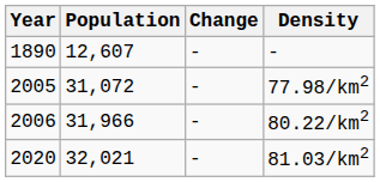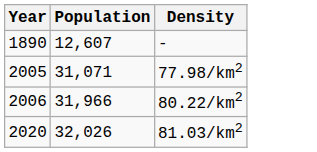 <table class="wikitable">
 <tr>
 <th>Year</th>
 <th>Population</th>
-<th>Change</th>
 <th>Density</th>
 </tr>
 <tr>
 <td>1890</td>
 <td>12,607</td>
 <td>-</td>
-<td>-</td>
 </tr>
 <tr>
 <td>2005</td>
-<td>31,072</td>
-<td>-</td>
+<td>31,071</td>
 <td>77.98/km<sup>2</sup></td>
 </tr>
 <tr>
 <td>2006</td>
 <td>31,966</td>
-<td>-</td>
 <td>80.22/km<sup>2</sup></td>
 </tr>
 <tr>
 <td>2020</td>
-<td>32,021</td>
-<td>-</td>
+<td>32,026</td>
 <td>81.03/km<sup>2</sup></td>
 </tr>
 </table>
